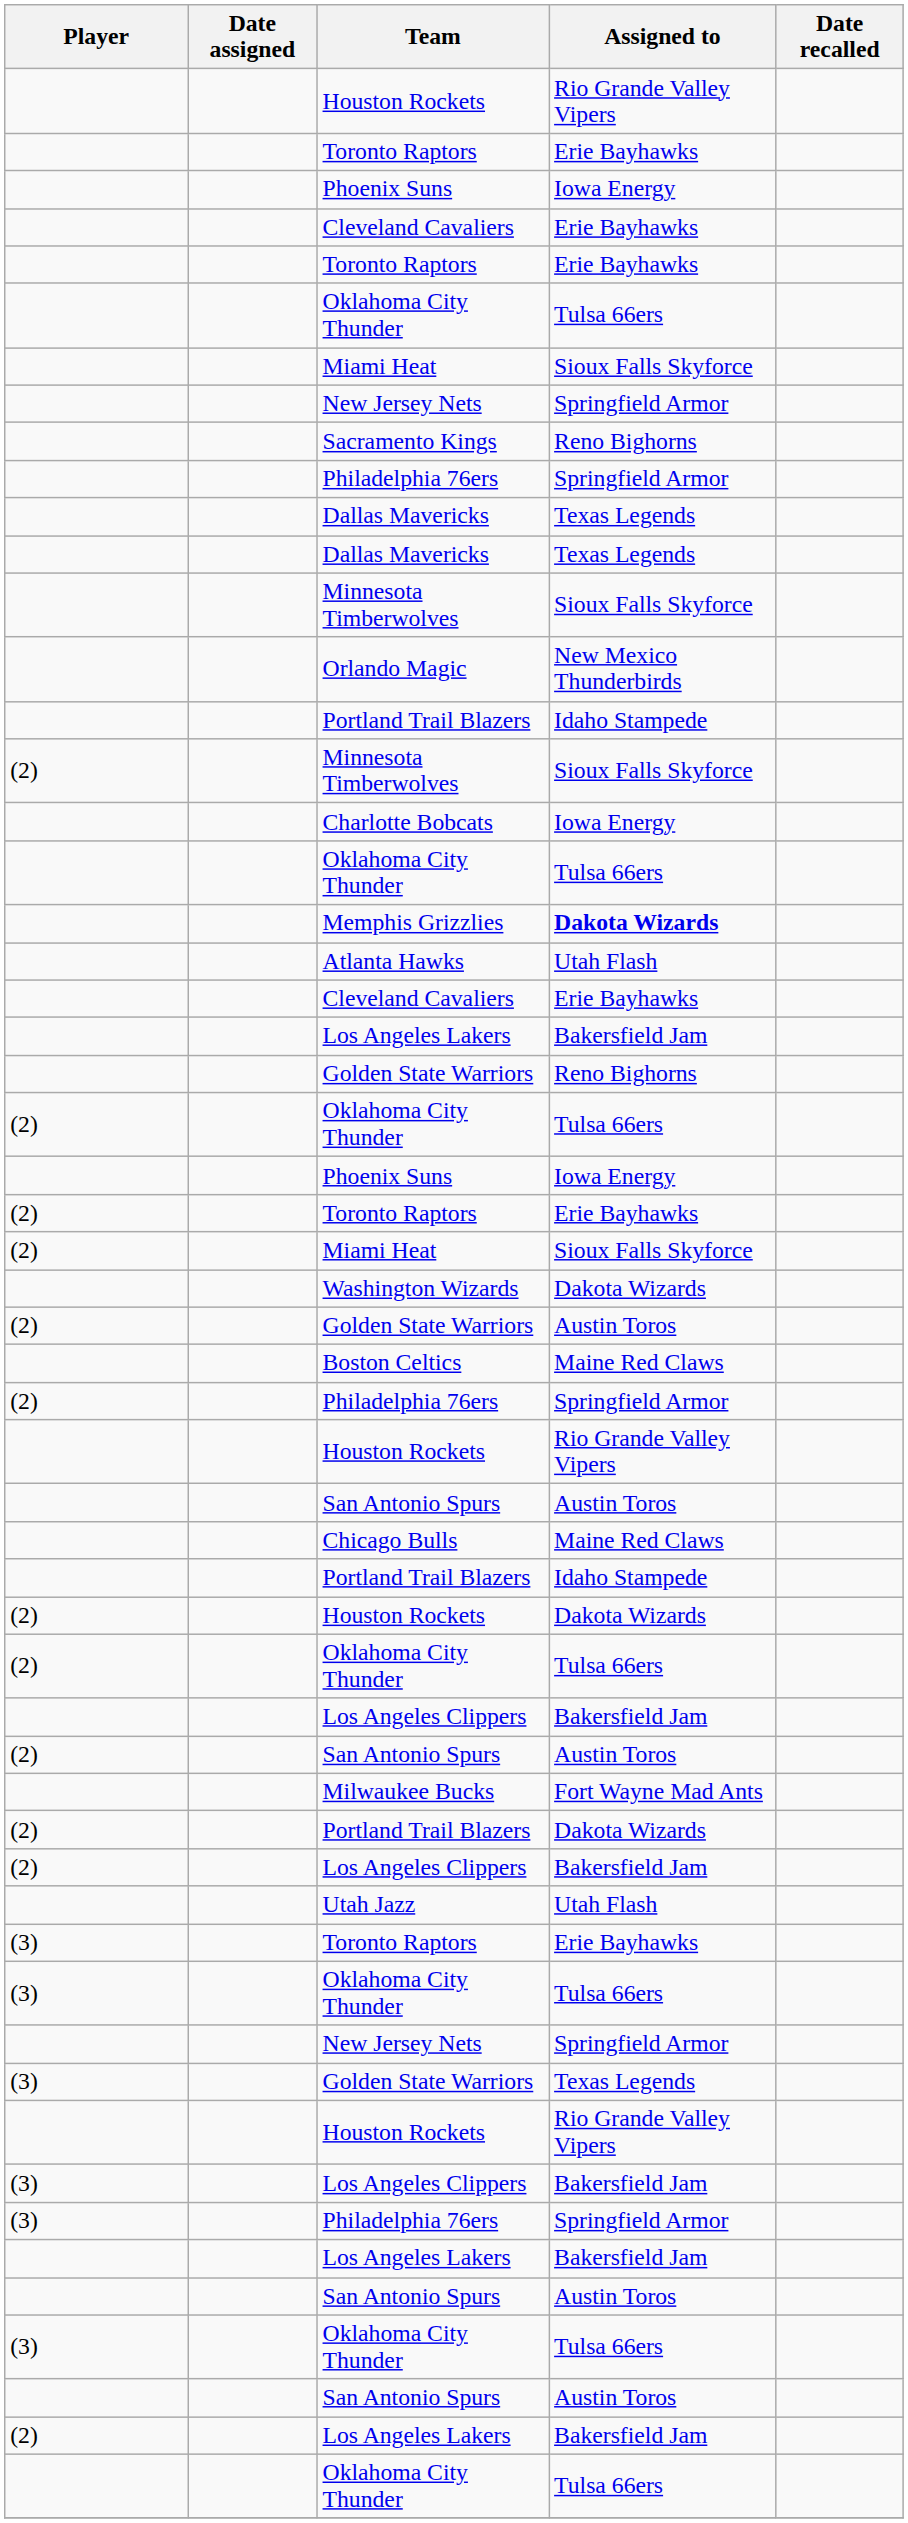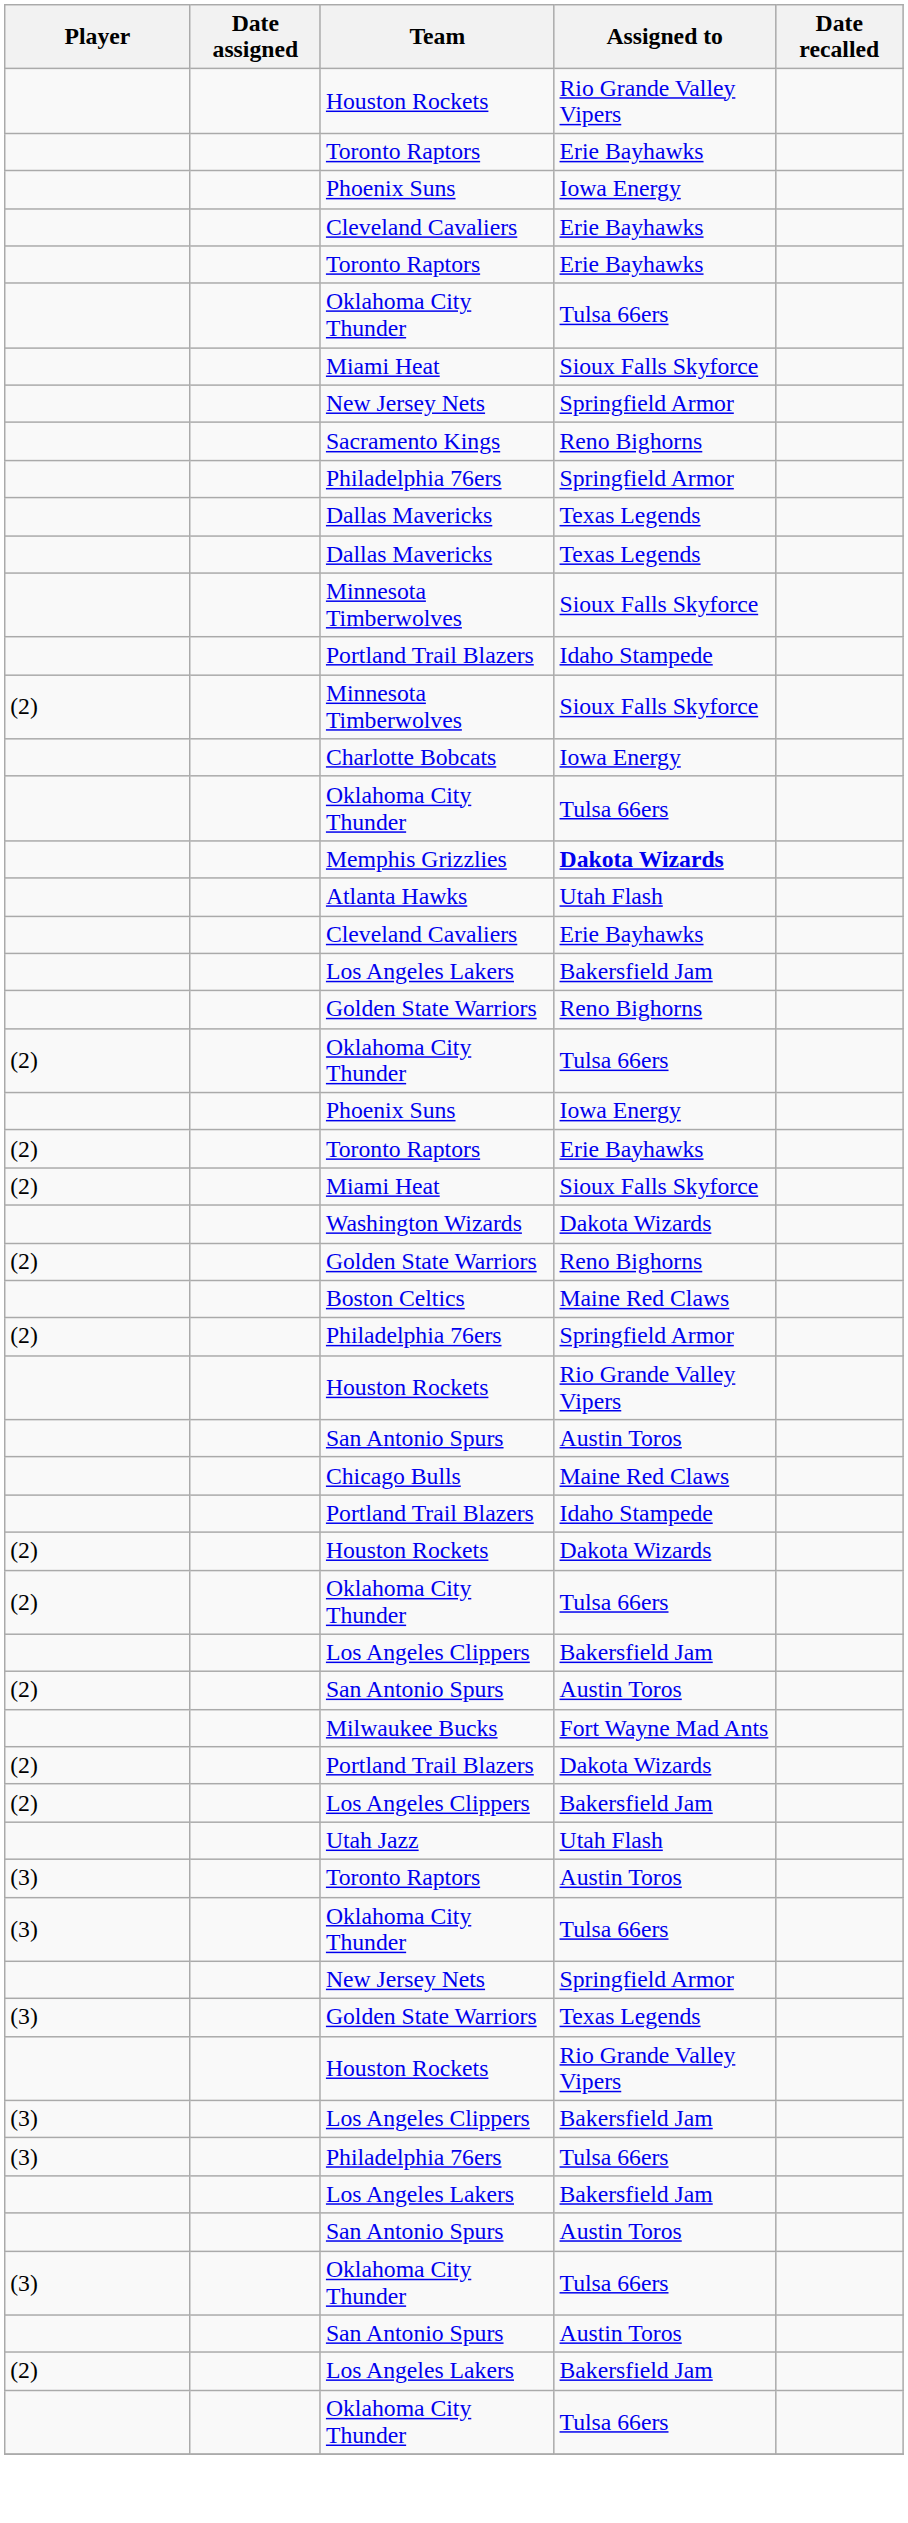 <table class="wikitable sortable" style="text-align: left">
 <tr>
 <th style="width:180px">Player</th>
 <th style="width:100px">Date assigned</th>
 <th style="width:200px">Team</th>
 <th style="width:200px">Assigned to</th>
 <th style="width:100px">Date recalled</th>
 </tr>
 <tr>
 <td></td>
 <td align="center"></td>
 <td><a href='#'>Houston Rockets</a></td>
 <td><a href='#'>Rio Grande Valley Vipers</a></td>
 <td align="center"></td>
 </tr>
 <tr>
 <td></td>
 <td align="center"></td>
 <td><a href='#'>Toronto Raptors</a></td>
 <td><a href='#'>Erie Bayhawks</a></td>
 <td align="center"></td>
 </tr>
 <tr>
 <td></td>
 <td align="center"></td>
 <td><a href='#'>Phoenix Suns</a></td>
 <td><a href='#'>Iowa Energy</a></td>
 <td align="center"></td>
 </tr>
 <tr>
 <td></td>
 <td align="center"></td>
 <td><a href='#'>Cleveland Cavaliers</a></td>
 <td><a href='#'>Erie Bayhawks</a></td>
 <td align="center"></td>
 </tr>
 <tr>
 <td></td>
 <td align="center"></td>
 <td><a href='#'>Toronto Raptors</a></td>
 <td><a href='#'>Erie Bayhawks</a></td>
 <td align="center"></td>
 </tr>
 <tr>
 <td></td>
 <td align="center"></td>
 <td><a href='#'>Oklahoma City Thunder</a></td>
 <td><a href='#'>Tulsa 66ers</a></td>
 <td align="center"></td>
 </tr>
 <tr>
 <td></td>
 <td align="center"></td>
 <td><a href='#'>Miami Heat</a></td>
 <td><a href='#'>Sioux Falls Skyforce</a></td>
 <td align="center"></td>
 </tr>
 <tr>
 <td></td>
 <td align="center"></td>
 <td><a href='#'>New Jersey Nets</a></td>
 <td><a href='#'>Springfield Armor</a></td>
 <td align="center"></td>
 </tr>
 <tr>
 <td></td>
 <td align="center"></td>
 <td><a href='#'>Sacramento Kings</a></td>
 <td><a href='#'>Reno Bighorns</a></td>
 <td align="center"></td>
 </tr>
 <tr>
 <td></td>
 <td align="center"></td>
 <td><a href='#'>Philadelphia 76ers</a></td>
 <td><a href='#'>Springfield Armor</a></td>
 <td align="center"></td>
 </tr>
 <tr>
 <td></td>
 <td align="center"></td>
 <td><a href='#'>Dallas Mavericks</a></td>
 <td><a href='#'>Texas Legends</a></td>
 <td align="center"></td>
 </tr>
 <tr>
 <td></td>
 <td align="center"></td>
 <td><a href='#'>Dallas Mavericks</a></td>
 <td><a href='#'>Texas Legends</a></td>
 <td align="center"></td>
 </tr>
 <tr>
 <td></td>
 <td align="center"></td>
 <td><a href='#'>Minnesota Timberwolves</a></td>
 <td><a href='#'>Sioux Falls Skyforce</a></td>
-<td align="center"></td>
-</tr>
-<tr>
-<td></td>
-<td align="center"></td>
-<td><a href='#'>Orlando Magic</a></td>
-<td><a href='#'>New Mexico Thunderbirds</a></td>
 <td align="center"></td>
 </tr>
 <tr>
 <td></td>
 <td align="center"></td>
 <td><a href='#'>Portland Trail Blazers</a></td>
 <td><a href='#'>Idaho Stampede</a></td>
 <td align="center"></td>
 </tr>
 <tr>
 <td> (2)</td>
 <td align="center"></td>
 <td><a href='#'>Minnesota Timberwolves</a></td>
 <td><a href='#'>Sioux Falls Skyforce</a></td>
 <td align="center"></td>
 </tr>
 <tr>
 <td></td>
 <td align="center"></td>
 <td><a href='#'>Charlotte Bobcats</a></td>
 <td><a href='#'>Iowa Energy</a></td>
 <td align="center"></td>
 </tr>
 <tr>
 <td></td>
 <td align="center"></td>
 <td><a href='#'>Oklahoma City Thunder</a></td>
 <td><a href='#'>Tulsa 66ers</a></td>
 <td align="center"></td>
 </tr>
 <tr>
 <td></td>
 <td align="center"></td>
 <td><a href='#'>Memphis Grizzlies</a></td>
 <td><strong><a href='#'>Dakota Wizards</a></strong></td>
 <td align="center"></td>
 </tr>
 <tr>
 <td></td>
 <td align="center"></td>
 <td><a href='#'>Atlanta Hawks</a></td>
 <td><a href='#'>Utah Flash</a></td>
 <td align="center"></td>
 </tr>
 <tr>
 <td></td>
 <td align="center"></td>
 <td><a href='#'>Cleveland Cavaliers</a></td>
 <td><a href='#'>Erie Bayhawks</a></td>
 <td align="center"></td>
 </tr>
 <tr>
 <td></td>
 <td align="center"></td>
 <td><a href='#'>Los Angeles Lakers</a></td>
 <td><a href='#'>Bakersfield Jam</a></td>
 <td align="center"></td>
 </tr>
 <tr>
 <td></td>
 <td align="center"></td>
 <td><a href='#'>Golden State Warriors</a></td>
 <td><a href='#'>Reno Bighorns</a></td>
 <td align="center"></td>
 </tr>
 <tr>
 <td> (2)</td>
 <td align="center"></td>
 <td><a href='#'>Oklahoma City Thunder</a></td>
 <td><a href='#'>Tulsa 66ers</a></td>
 <td align="center"></td>
 </tr>
 <tr>
 <td></td>
 <td align="center"></td>
 <td><a href='#'>Phoenix Suns</a></td>
 <td><a href='#'>Iowa Energy</a></td>
 <td align="center"></td>
 </tr>
 <tr>
 <td> (2)</td>
 <td align="center"></td>
 <td><a href='#'>Toronto Raptors</a></td>
 <td><a href='#'>Erie Bayhawks</a></td>
 <td align="center"></td>
 </tr>
 <tr>
 <td> (2)</td>
 <td align="center"></td>
 <td><a href='#'>Miami Heat</a></td>
 <td><a href='#'>Sioux Falls Skyforce</a></td>
 <td align="center"></td>
 </tr>
 <tr>
 <td></td>
 <td align="center"></td>
 <td><a href='#'>Washington Wizards</a></td>
 <td><a href='#'>Dakota Wizards</a></td>
 <td align="center"></td>
 </tr>
 <tr>
 <td> (2)</td>
 <td align="center"></td>
 <td><a href='#'>Golden State Warriors</a></td>
-<td><a href='#'>Austin Toros</a></td>
+<td><a href='#'>Reno Bighorns</a></td>
 <td align="center"></td>
 </tr>
 <tr>
 <td></td>
 <td align="center"></td>
 <td><a href='#'>Boston Celtics</a></td>
 <td><a href='#'>Maine Red Claws</a></td>
 <td align="center"></td>
 </tr>
 <tr>
 <td> (2)</td>
 <td align="center"></td>
 <td><a href='#'>Philadelphia 76ers</a></td>
 <td><a href='#'>Springfield Armor</a></td>
 <td align="center"></td>
 </tr>
 <tr>
 <td></td>
 <td align="center"></td>
 <td><a href='#'>Houston Rockets</a></td>
 <td><a href='#'>Rio Grande Valley Vipers</a></td>
 <td align="center"></td>
 </tr>
 <tr>
 <td></td>
 <td align="center"></td>
 <td><a href='#'>San Antonio Spurs</a></td>
 <td><a href='#'>Austin Toros</a></td>
 <td align="center"></td>
 </tr>
 <tr>
 <td></td>
 <td align="center"></td>
 <td><a href='#'>Chicago Bulls</a></td>
 <td><a href='#'>Maine Red Claws</a></td>
 <td align="center"></td>
 </tr>
 <tr>
 <td></td>
 <td align="center"></td>
 <td><a href='#'>Portland Trail Blazers</a></td>
 <td><a href='#'>Idaho Stampede</a></td>
 <td align="center"></td>
 </tr>
 <tr>
 <td> (2)</td>
 <td align="center"></td>
 <td><a href='#'>Houston Rockets</a></td>
 <td><a href='#'>Dakota Wizards</a></td>
 <td align="center"></td>
 </tr>
 <tr>
 <td> (2)</td>
 <td align="center"></td>
 <td><a href='#'>Oklahoma City Thunder</a></td>
 <td><a href='#'>Tulsa 66ers</a></td>
 <td align="center"></td>
 </tr>
 <tr>
 <td></td>
 <td align="center"></td>
 <td><a href='#'>Los Angeles Clippers</a></td>
 <td><a href='#'>Bakersfield Jam</a></td>
 <td align="center"></td>
 </tr>
 <tr>
 <td> (2)</td>
 <td align="center"></td>
 <td><a href='#'>San Antonio Spurs</a></td>
 <td><a href='#'>Austin Toros</a></td>
 <td align="center"></td>
 </tr>
 <tr>
 <td></td>
 <td align="center"></td>
 <td><a href='#'>Milwaukee Bucks</a></td>
 <td><a href='#'>Fort Wayne Mad Ants</a></td>
 <td align="center"></td>
 </tr>
 <tr>
 <td> (2)</td>
 <td align="center"></td>
 <td><a href='#'>Portland Trail Blazers</a></td>
 <td><a href='#'>Dakota Wizards</a></td>
 <td align="center"></td>
 </tr>
 <tr>
 <td> (2)</td>
 <td align="center"></td>
 <td><a href='#'>Los Angeles Clippers</a></td>
 <td><a href='#'>Bakersfield Jam</a></td>
 <td align="center"></td>
 </tr>
 <tr>
 <td></td>
 <td align="center"></td>
 <td><a href='#'>Utah Jazz</a></td>
 <td><a href='#'>Utah Flash</a></td>
 <td align="center"></td>
 </tr>
 <tr>
 <td> (3)</td>
 <td align="center"></td>
 <td><a href='#'>Toronto Raptors</a></td>
-<td><a href='#'>Erie Bayhawks</a></td>
+<td><a href='#'>Austin Toros</a></td>
 <td align="center"></td>
 </tr>
 <tr>
 <td> (3)</td>
 <td align="center"></td>
 <td><a href='#'>Oklahoma City Thunder</a></td>
 <td><a href='#'>Tulsa 66ers</a></td>
 <td align="center"></td>
 </tr>
 <tr>
 <td></td>
 <td align="center"></td>
 <td><a href='#'>New Jersey Nets</a></td>
 <td><a href='#'>Springfield Armor</a></td>
 <td align="center"></td>
 </tr>
 <tr>
 <td> (3)</td>
 <td align="center"></td>
 <td><a href='#'>Golden State Warriors</a></td>
 <td><a href='#'>Texas Legends</a></td>
 <td align="center"></td>
 </tr>
 <tr>
 <td></td>
 <td align="center"></td>
 <td><a href='#'>Houston Rockets</a></td>
 <td><a href='#'>Rio Grande Valley Vipers</a></td>
 <td align="center"></td>
 </tr>
 <tr>
 <td> (3)</td>
 <td align="center"></td>
 <td><a href='#'>Los Angeles Clippers</a></td>
 <td><a href='#'>Bakersfield Jam</a></td>
 <td align="center"></td>
 </tr>
 <tr>
 <td> (3)</td>
 <td align="center"></td>
 <td><a href='#'>Philadelphia 76ers</a></td>
-<td><a href='#'>Springfield Armor</a></td>
+<td><a href='#'>Tulsa 66ers</a></td>
 <td align="center"></td>
 </tr>
 <tr>
 <td></td>
 <td align="center"></td>
 <td><a href='#'>Los Angeles Lakers</a></td>
 <td><a href='#'>Bakersfield Jam</a></td>
 <td align="center"></td>
 </tr>
 <tr>
 <td></td>
 <td align="center"></td>
 <td><a href='#'>San Antonio Spurs</a></td>
 <td><a href='#'>Austin Toros</a></td>
 <td align="center"></td>
 </tr>
 <tr>
 <td> (3)</td>
 <td align="center"></td>
 <td><a href='#'>Oklahoma City Thunder</a></td>
 <td><a href='#'>Tulsa 66ers</a></td>
 <td align="center"></td>
 </tr>
 <tr>
 <td></td>
 <td align="center"></td>
 <td><a href='#'>San Antonio Spurs</a></td>
 <td><a href='#'>Austin Toros</a></td>
 <td align="center"></td>
 </tr>
 <tr>
 <td> (2)</td>
 <td align="center"></td>
 <td><a href='#'>Los Angeles Lakers</a></td>
 <td><a href='#'>Bakersfield Jam</a></td>
 <td align="center"></td>
 </tr>
 <tr>
 <td></td>
 <td align="center"></td>
 <td><a href='#'>Oklahoma City Thunder</a></td>
 <td><a href='#'>Tulsa 66ers</a></td>
 <td align="center"></td>
 </tr>
 <tr>
 </tr>
 </table>
